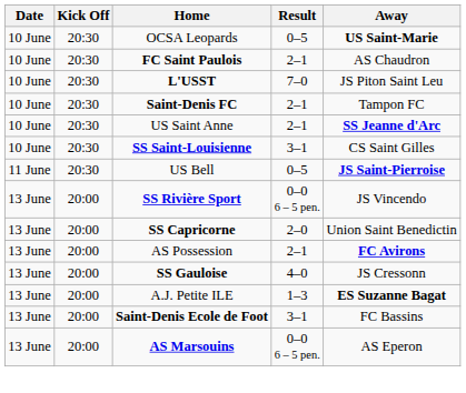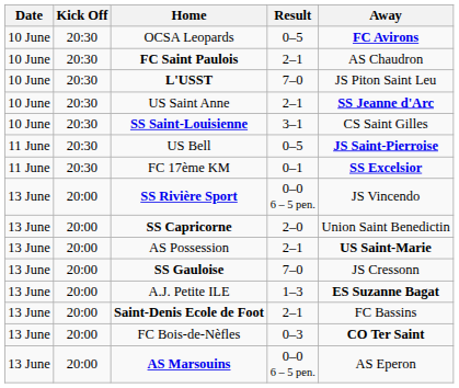 <table class="wikitable" style="text-align:center;">
 <tr>
 <th scope="col">Date</th>
 <th scope="col">Kick Off</th>
 <th scope="col">Home</th>
 <th scope="col">Result</th>
 <th scope="col">Away</th>
 </tr>
 <tr>
 <td>10 June</td>
 <td>20:30</td>
 <td>OCSA Leopards</td>
 <td>0–5</td>
-<td><strong>US Saint-Marie</strong></td>
+<td><strong><a href='#'>FC Avirons</a></strong></td>
 </tr>
 <tr>
 <td>10 June</td>
 <td>20:30</td>
 <td><strong>FC Saint Paulois</strong></td>
 <td>2–1</td>
 <td>AS Chaudron</td>
 </tr>
 <tr>
 <td>10 June</td>
 <td>20:30</td>
 <td><strong>L'USST</strong></td>
 <td>7–0</td>
 <td>JS Piton Saint Leu</td>
-</tr>
-<tr>
-<td>10 June</td>
-<td>20:30</td>
-<td><strong>Saint-Denis FC</strong></td>
-<td>2–1</td>
-<td>Tampon FC</td>
 </tr>
 <tr>
 <td>10 June</td>
 <td>20:30</td>
 <td>US Saint Anne</td>
 <td>2–1</td>
 <td><strong><a href='#'>SS Jeanne d'Arc</a></strong></td>
 </tr>
 <tr>
 <td>10 June</td>
 <td>20:30</td>
 <td><strong><a href='#'>SS Saint-Louisienne</a></strong></td>
 <td>3–1</td>
 <td>CS Saint Gilles</td>
 </tr>
 <tr>
 <td>11 June</td>
 <td>20:30</td>
 <td>US Bell </td>
 <td>0–5</td>
 <td><strong><a href='#'>JS Saint-Pierroise</a></strong></td>
 </tr>
 <tr>
+<td>11 June</td>
+<td>20:30</td>
+<td>FC 17ème KM</td>
+<td>0–1</td>
+<td><strong><a href='#'>SS Excelsior</a></strong></td>
+</tr>
+<tr>
 <td>13 June</td>
 <td>20:00</td>
 <td><strong><a href='#'>SS Rivière Sport</a></strong></td>
 <td>0–0 <br> <small> 6 – 5 pen. </small></td>
 <td>JS Vincendo</td>
 </tr>
 <tr>
 <td>13 June</td>
 <td>20:00</td>
 <td><strong>SS Capricorne</strong></td>
 <td>2–0</td>
 <td>Union Saint Benedictin</td>
 </tr>
 <tr>
 <td>13 June</td>
 <td>20:00</td>
 <td>AS Possession</td>
 <td>2–1</td>
-<td><strong><a href='#'>FC Avirons</a></strong></td>
+<td><strong>US Saint-Marie</strong></td>
 </tr>
 <tr>
 <td>13 June</td>
 <td>20:00</td>
 <td><strong>SS Gauloise</strong></td>
-<td>4–0</td>
+<td>7–0</td>
 <td>JS Cressonn</td>
 </tr>
 <tr>
 <td>13 June</td>
 <td>20:00</td>
 <td>A.J. Petite ILE</td>
 <td>1–3</td>
 <td><strong>ES Suzanne Bagat</strong></td>
 </tr>
 <tr>
 <td>13 June</td>
 <td>20:00</td>
 <td><strong>Saint-Denis Ecole de Foot</strong></td>
-<td>3–1</td>
+<td>2–1</td>
 <td>FC Bassins</td>
+</tr>
+<tr>
+<td>13 June</td>
+<td>20:00</td>
+<td>FC Bois-de-Nèfles</td>
+<td>0–3</td>
+<td><strong>CO Ter Saint</strong></td>
 </tr>
 <tr>
 <td>13 June</td>
 <td>20:00</td>
 <td><strong><a href='#'>AS Marsouins</a></strong></td>
 <td>0–0 <br> <small> 6 – 5 pen. </small></td>
 <td>AS Eperon</td>
 </tr>
 </table>
